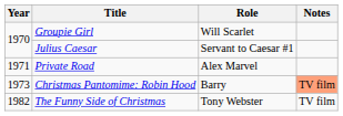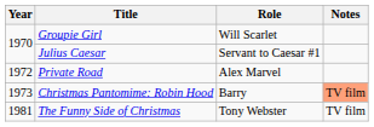 <table class="wikitable">
 <tr>
 <th>Year</th>
 <th>Title</th>
 <th>Role</th>
 <th>Notes</th>
 </tr>
 <tr>
 <td rowspan="2">1970</td>
 <td><em><a href='#'>Groupie Girl</a></em></td>
 <td>Will Scarlet</td>
 <td></td>
 </tr>
 <tr>
 <td><em><a href='#'>Julius Caesar</a></em></td>
 <td>Servant to Caesar #1</td>
 <td></td>
 </tr>
 <tr>
-<td>1971</td>
+<td>1972</td>
 <td><em><a href='#'>Private Road</a></em></td>
 <td>Alex Marvel</td>
 <td></td>
 </tr>
 <tr>
 <td>1973</td>
 <td><em><a href='#'>Christmas Pantomime: Robin Hood</a></em></td>
 <td>Barry</td>
 <td style="background: lightsalmon;">TV film</td>
 </tr>
 <tr>
-<td>1982</td>
+<td>1981</td>
 <td><em><a href='#'>The Funny Side of Christmas</a></em></td>
 <td>Tony Webster</td>
 <td>TV film</td>
 </tr>
 </table>
